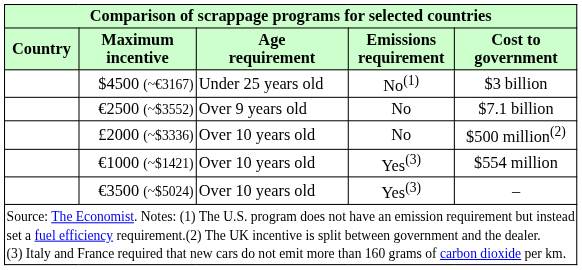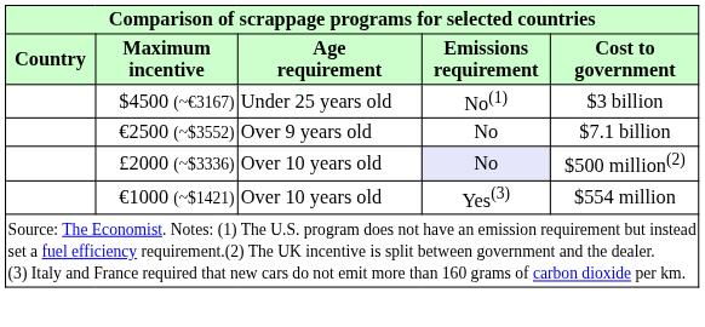 <table border="1" cellpadding="2" style="margin: 1em auto 1em auto; border:1px solid #000; border-collapse:collapse;">
 <tr>
 <th colspan="5" align=center style="background-color: #ccffcc;">Comparison of scrappage programs for selected countries</th>
 </tr>
 <tr>
 <th style="background:#ccffcc;">Country</th>
 <th style="background:#ccffcc;">Maximum<br>incentive</th>
 <th style="background:#ccffcc;">Age<br>requirement</th>
 <th style="background:#ccffcc;">Emissions<br>requirement</th>
 <th style="background:#ccffcc;">Cost to <br>government</th>
 </tr>
 <tr>
 <td></td>
 <td align=right>$4500 <small>(~€3167)</small></td>
 <td>Under 25 years old</td>
 <td style="text-align:center;">No<sup>(1)</sup></td>
 <td style="text-align:center;">$3 billion</td>
 </tr>
 <tr>
 <td></td>
 <td align=right>€2500 <small>(~$3552)</small></td>
 <td>Over 9 years old</td>
 <td style="text-align:center;">No</td>
 <td style="text-align:center;">$7.1 billion</td>
 </tr>
 <tr>
 <td></td>
 <td align=right>£2000 <small>(~$3336)</small></td>
 <td>Over 10 years old</td>
-<td style="text-align:center;">No</td>
+<td style="background: lavender; text-align:center;">No</td>
 <td style="text-align:center;">$500 million<sup>(2)</sup></td>
 </tr>
 <tr>
 <td></td>
 <td align=right>€1000 <small>(~$1421)</small></td>
 <td>Over 10 years old</td>
 <td style="text-align:center;">Yes<sup>(3)</sup></td>
 <td style="text-align:center;">$554 million</td>
 </tr>
 <tr>
-<td></td>
-<td align=right>€3500 <small>(~$5024)</small></td>
-<td>Over 10 years old</td>
-<td style="text-align:center;">Yes<sup>(3)</sup></td>
-<td style="text-align:center;">–</td>
-</tr>
-<tr>
 <td colspan="5" align=left><small>Source: <a href='#'>The Economist</a>. Notes: (1) The U.S. program does not have an emission requirement but instead <br>set a <a href='#'>fuel efficiency</a> requirement.(2) The UK incentive is split between government and the dealer.<br> (3) Italy and France required that new cars do not emit more than 160 grams of <a href='#'>carbon dioxide</a> per km.</small></td>
 </tr>
 </table>
